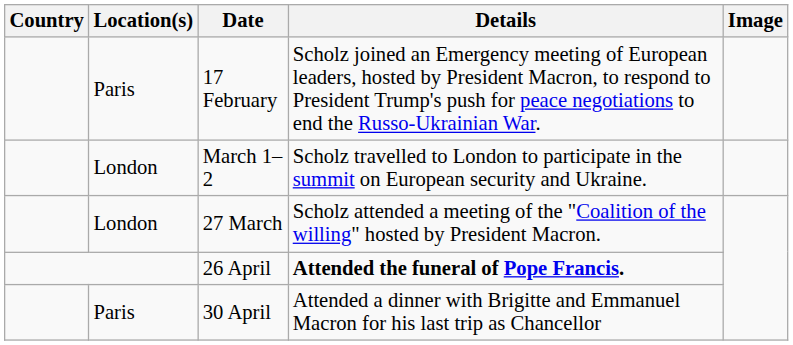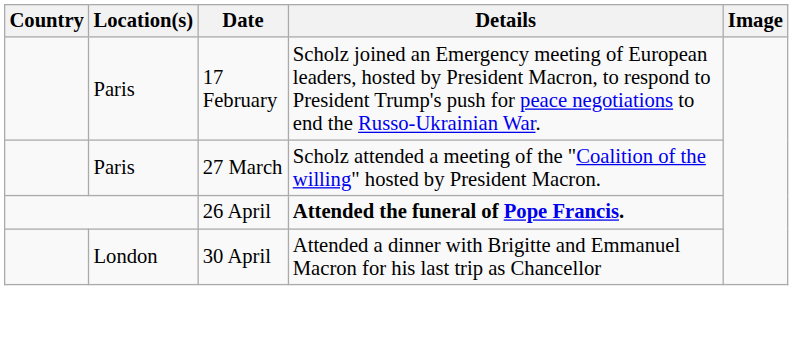 <table class="wikitable">
 <tr>
 <th>Country</th>
 <th>Location(s)</th>
 <th>Date</th>
 <th>Details</th>
 <th>Image</th>
 </tr>
 <tr>
 <td></td>
 <td>Paris</td>
 <td>17 February</td>
 <td>Scholz joined an Emergency meeting of European leaders, hosted by President Macron, to respond to President Trump's push for <a href='#'>peace negotiations</a> to end the <a href='#'>Russo-Ukrainian War</a>.</td>
 </tr>
 <tr>
 <td></td>
-<td>London</td>
-<td>March 1–2</td>
-<td>Scholz travelled to London to participate in the <a href='#'>summit</a> on European security and Ukraine.</td>
-<td></td>
-</tr>
-<tr>
-<td></td>
-<td>London</td>
+<td>Paris</td>
 <td>27 March</td>
 <td>Scholz attended a meeting of the "<a href='#'>Coalition of the willing</a>" hosted by President Macron.</td>
 </tr>
 <tr>
 <td colspan="2"></td>
 <td>26 April</td>
 <td><strong>Attended the funeral of <a href='#'>Pope Francis</a>.</strong></td>
 </tr>
 <tr>
 <td></td>
-<td>Paris</td>
+<td>London</td>
 <td>30 April</td>
 <td>Attended a dinner with Brigitte and Emmanuel Macron for his last trip as Chancellor</td>
 </tr>
 </table>
